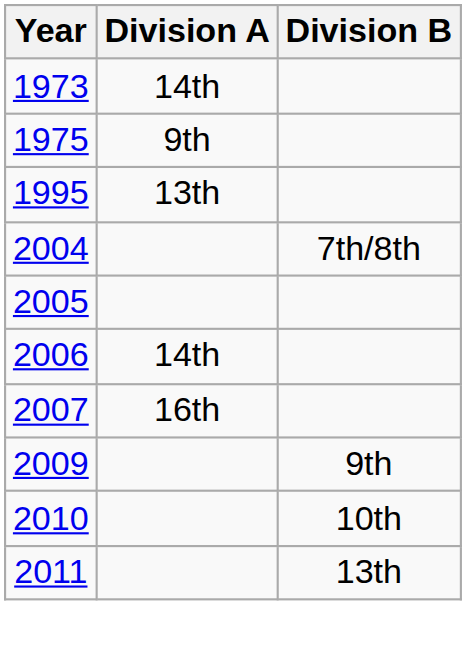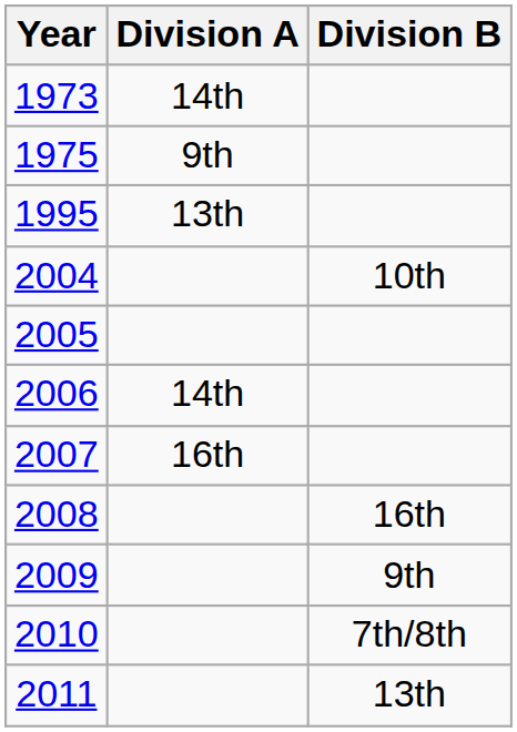 <table class="wikitable" style="text-align:center">
 <tr>
 <th>Year</th>
 <th>Division A</th>
 <th>Division B</th>
 </tr>
 <tr>
 <td><a href='#'>1973</a></td>
 <td>14th</td>
 <td></td>
 </tr>
 <tr>
 <td><a href='#'>1975</a></td>
 <td>9th</td>
 <td></td>
 </tr>
 <tr>
 <td><a href='#'>1995</a></td>
 <td>13th</td>
 <td></td>
 </tr>
 <tr>
 <td><a href='#'>2004</a></td>
 <td></td>
-<td>7th/8th</td>
+<td>10th</td>
 </tr>
 <tr>
 <td><a href='#'>2005</a></td>
 <td></td>
 <td></td>
 </tr>
 <tr>
 <td><a href='#'>2006</a></td>
 <td>14th</td>
 <td></td>
 </tr>
 <tr>
 <td><a href='#'>2007</a></td>
 <td>16th</td>
 <td></td>
 </tr>
 <tr>
+<td><a href='#'>2008</a></td>
+<td></td>
+<td>16th</td>
+</tr>
+<tr>
 <td><a href='#'>2009</a></td>
 <td></td>
 <td>9th</td>
 </tr>
 <tr>
 <td><a href='#'>2010</a></td>
 <td></td>
-<td>10th</td>
+<td>7th/8th</td>
 </tr>
 <tr>
 <td><a href='#'>2011</a></td>
 <td></td>
 <td>13th</td>
 </tr>
 </table>
